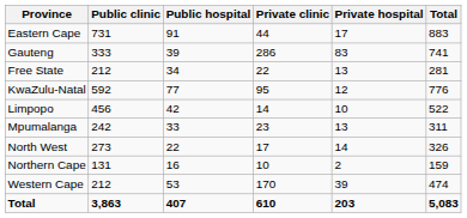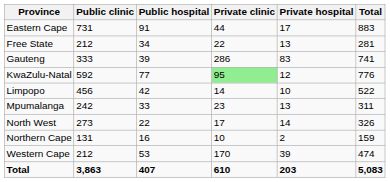 <table class="wikitable sortable">
 <tr>
 <th>Province</th>
 <th>Public clinic</th>
 <th>Public hospital</th>
 <th>Private clinic</th>
 <th>Private hospital</th>
 <th>Total</th>
 </tr>
 <tr>
 <td>Eastern Cape</td>
 <td>731</td>
 <td>91</td>
 <td>44</td>
 <td>17</td>
 <td>883</td>
 </tr>
 <tr>
+<td>Free State</td>
+<td>212</td>
+<td>34</td>
+<td>22</td>
+<td>13</td>
+<td>281</td>
+</tr>
+<tr>
 <td>Gauteng</td>
 <td>333</td>
 <td>39</td>
 <td>286</td>
 <td>83</td>
 <td>741</td>
 </tr>
 <tr>
-<td>Free State</td>
-<td>212</td>
-<td>34</td>
-<td>22</td>
-<td>13</td>
-<td>281</td>
-</tr>
-<tr>
 <td>KwaZulu-Natal</td>
 <td>592</td>
 <td>77</td>
-<td>95</td>
+<td style="background: lightgreen;">95</td>
 <td>12</td>
 <td>776</td>
 </tr>
 <tr>
 <td>Limpopo</td>
 <td>456</td>
 <td>42</td>
 <td>14</td>
 <td>10</td>
 <td>522</td>
 </tr>
 <tr>
 <td>Mpumalanga</td>
 <td>242</td>
 <td>33</td>
 <td>23</td>
 <td>13</td>
 <td>311</td>
 </tr>
 <tr>
 <td>North West</td>
 <td>273</td>
 <td>22</td>
 <td>17</td>
 <td>14</td>
 <td>326</td>
 </tr>
 <tr>
 <td>Northern Cape</td>
 <td>131</td>
 <td>16</td>
 <td>10</td>
 <td>2</td>
 <td>159</td>
 </tr>
 <tr>
 <td>Western Cape</td>
 <td>212</td>
 <td>53</td>
 <td>170</td>
 <td>39</td>
 <td>474</td>
 </tr>
 <tr>
 <td><strong>Total</strong></td>
 <td><strong>3,863</strong></td>
 <td><strong>407</strong></td>
 <td><strong>610</strong></td>
 <td><strong>203</strong></td>
 <td><strong>5,083</strong></td>
 </tr>
 </table>
